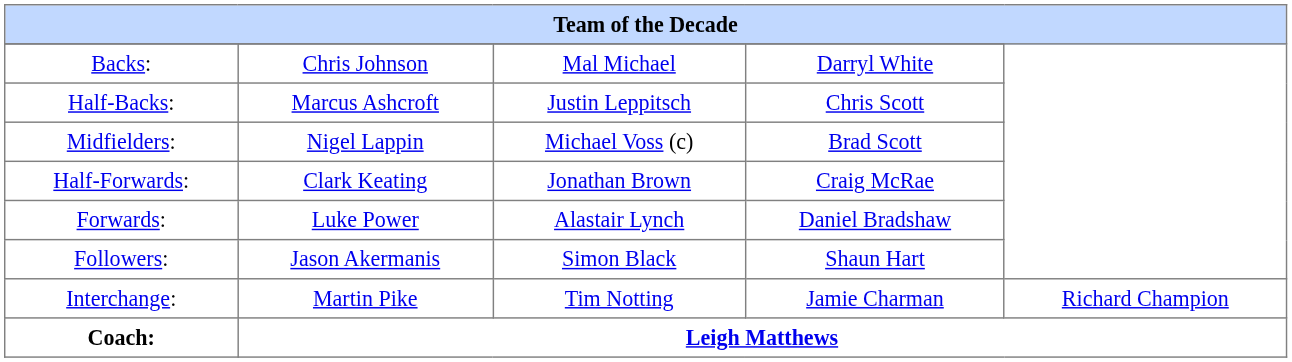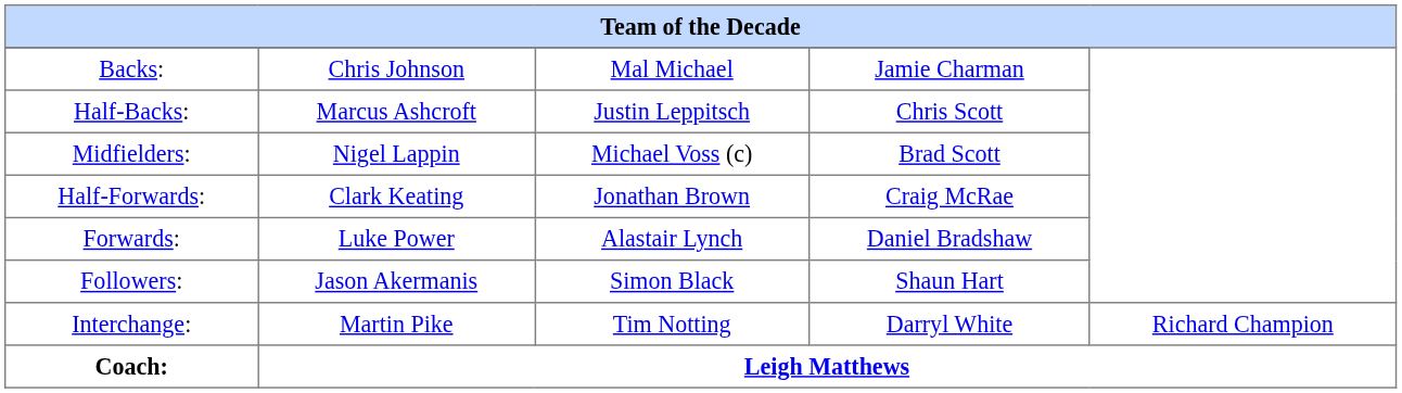 <table border="1" cellpadding="4" cellspacing="0" style="text-align:left; font-size:95%; border-collapse:collapse;" width=70%>
 <tr>
 <td bgcolor="#C1D8FF" align="center" colspan="13"><strong>Team of the Decade</strong></td>
 </tr>
 <tr>
 </tr>
 <tr bgcolor="#FFFFFF" align="center">
 <td><a href='#'>Backs</a>:</td>
 <td><a href='#'>Chris Johnson</a></td>
 <td><a href='#'>Mal Michael</a></td>
-<td><a href='#'>Darryl White</a></td>
+<td><a href='#'>Jamie Charman</a></td>
 </tr>
 <tr bgcolor="#FFFFFF" align="center">
 <td><a href='#'>Half-Backs</a>:</td>
 <td><a href='#'>Marcus Ashcroft</a></td>
 <td><a href='#'>Justin Leppitsch</a></td>
 <td><a href='#'>Chris Scott</a></td>
 </tr>
 <tr bgcolor="#FFFFFF" align="center">
 <td><a href='#'>Midfielders</a>:</td>
 <td><a href='#'>Nigel Lappin</a></td>
 <td><a href='#'>Michael Voss</a> (c)</td>
 <td><a href='#'>Brad Scott</a></td>
 </tr>
 <tr bgcolor="#FFFFFF" align="center">
 <td><a href='#'>Half-Forwards</a>:</td>
 <td><a href='#'>Clark Keating</a></td>
 <td><a href='#'>Jonathan Brown</a></td>
 <td><a href='#'>Craig McRae</a></td>
 </tr>
 <tr bgcolor="#FFFFFF" align="center">
 <td><a href='#'>Forwards</a>:</td>
 <td><a href='#'>Luke Power</a></td>
 <td><a href='#'>Alastair Lynch</a></td>
 <td><a href='#'>Daniel Bradshaw</a></td>
 </tr>
 <tr bgcolor="#FFFFFF" align="center">
 <td><a href='#'>Followers</a>:</td>
 <td><a href='#'>Jason Akermanis</a></td>
 <td><a href='#'>Simon Black</a></td>
 <td><a href='#'>Shaun Hart</a></td>
 </tr>
 <tr bgcolor="#FFFFFF" align="center">
 <td><a href='#'>Interchange</a>:</td>
 <td><a href='#'>Martin Pike</a></td>
 <td><a href='#'>Tim Notting</a></td>
-<td><a href='#'>Jamie Charman</a></td>
+<td><a href='#'>Darryl White</a></td>
 <td><a href='#'>Richard Champion</a></td>
 </tr>
 <tr>
 <th bgcolor="#FFFFFF" align="center">Coach:</th>
 <th colspan="4" align="center"><a href='#'>Leigh Matthews</a></th>
 </tr>
 </table>
